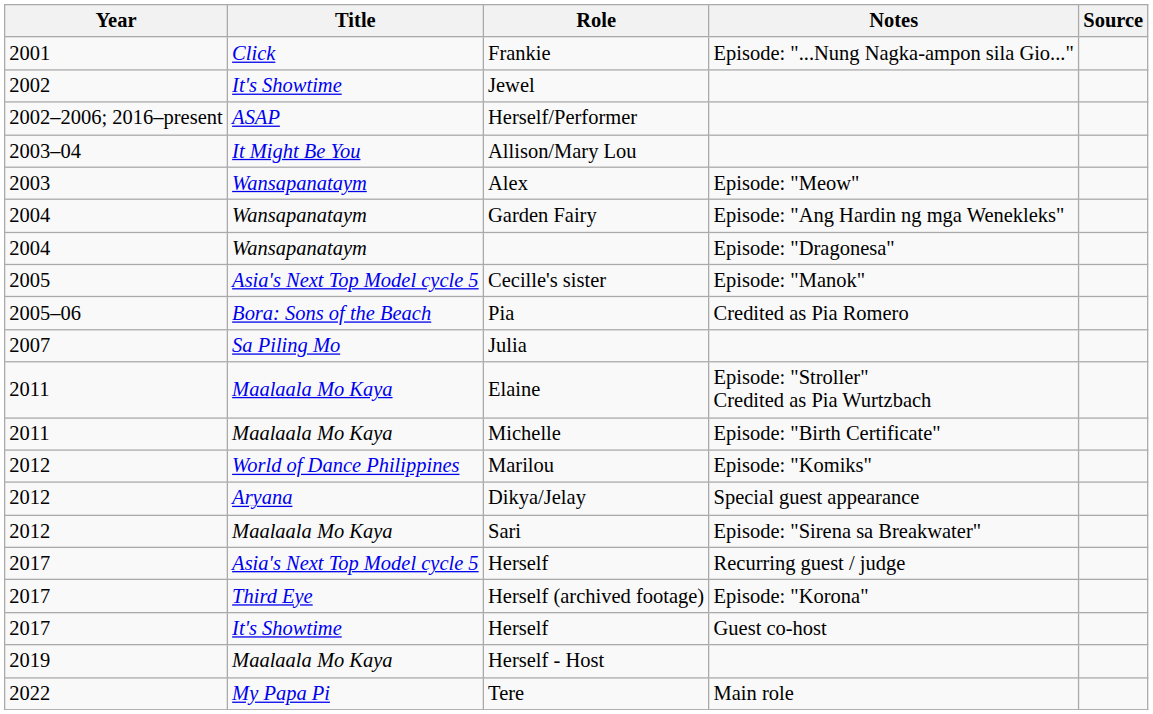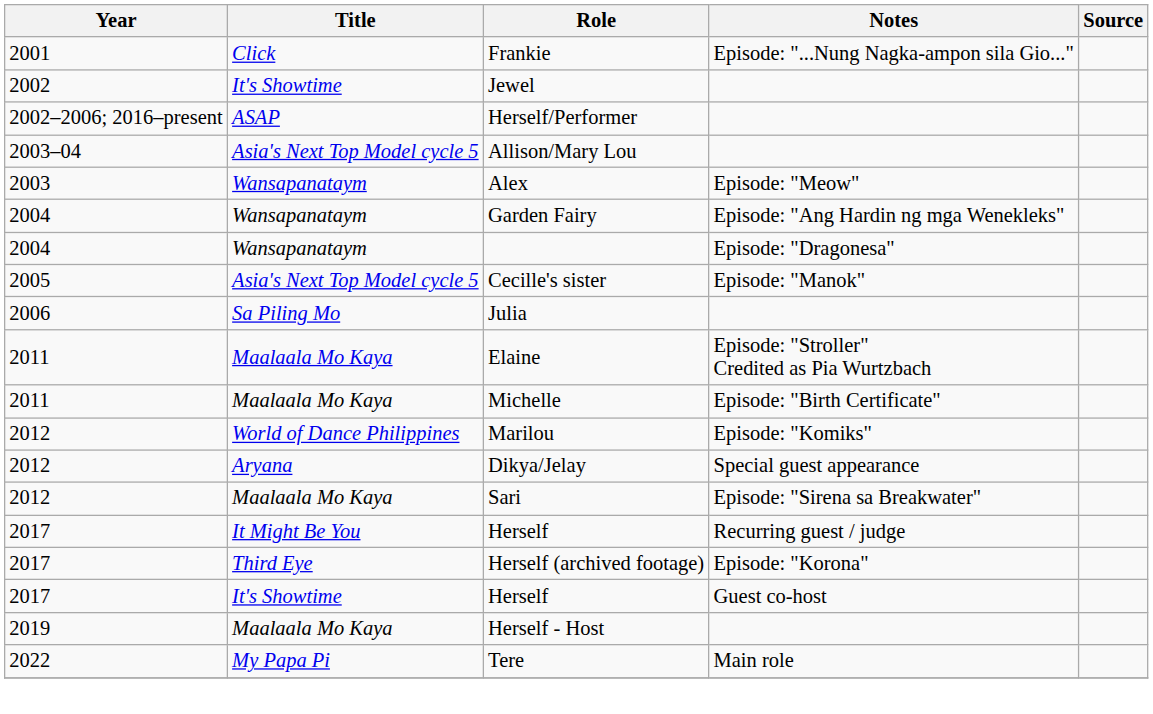 <table class="wikitable sortable" >
 <tr>
 <th>Year</th>
 <th>Title</th>
 <th>Role</th>
 <th class="unsortable">Notes </th>
 <th class="unsortable">Source </th>
 </tr>
 <tr>
 <td>2001</td>
 <td><em><a href='#'>Click</a></em></td>
 <td>Frankie</td>
 <td>Episode: "...Nung Nagka-ampon sila Gio..."</td>
 <td></td>
 </tr>
 <tr>
 <td>2002</td>
 <td><em><a href='#'>It's Showtime</a></em></td>
 <td>Jewel</td>
 <td></td>
 <td></td>
 </tr>
 <tr>
 <td>2002–2006; 2016–present</td>
 <td><em><a href='#'>ASAP</a></em></td>
 <td>Herself/Performer</td>
 <td></td>
 <td></td>
 </tr>
 <tr>
 <td>2003–04</td>
-<td><em><a href='#'>It Might Be You</a></em></td>
+<td><em><a href='#'>Asia's Next Top Model cycle 5</a></em></td>
 <td>Allison/Mary Lou</td>
 <td></td>
 <td></td>
 </tr>
 <tr>
 <td>2003</td>
 <td><em><a href='#'>Wansapanataym</a></em></td>
 <td>Alex</td>
 <td>Episode: "Meow"</td>
 <td></td>
 </tr>
 <tr>
 <td>2004</td>
 <td><em>Wansapanataym</em></td>
 <td>Garden Fairy</td>
 <td>Episode: "Ang Hardin ng mga Wenekleks"</td>
 <td></td>
 </tr>
 <tr>
 <td>2004</td>
 <td><em>Wansapanataym</em></td>
 <td></td>
 <td>Episode: "Dragonesa"</td>
 <td></td>
 </tr>
 <tr>
 <td>2005</td>
 <td><em><a href='#'>Asia's Next Top Model cycle 5</a></em></td>
 <td>Cecille's sister</td>
 <td>Episode: "Manok"</td>
 <td></td>
 </tr>
 <tr>
-<td>2005–06</td>
-<td><em><a href='#'>Bora: Sons of the Beach</a></em></td>
-<td>Pia</td>
-<td>Credited as Pia Romero</td>
-<td></td>
-</tr>
-<tr>
-<td>2007</td>
+<td>2006</td>
 <td><em><a href='#'>Sa Piling Mo</a></em></td>
 <td>Julia</td>
 <td></td>
 <td></td>
 </tr>
 <tr>
 <td>2011</td>
 <td><em><a href='#'>Maalaala Mo Kaya</a></em></td>
 <td>Elaine</td>
 <td>Episode: "Stroller"<br>Credited as Pia Wurtzbach</td>
 <td></td>
 </tr>
 <tr>
 <td>2011</td>
 <td><em>Maalaala Mo Kaya</em></td>
 <td>Michelle</td>
 <td>Episode: "Birth Certificate"</td>
 <td></td>
 </tr>
 <tr>
 <td>2012</td>
 <td><em><a href='#'>World of Dance Philippines</a></em></td>
 <td>Marilou</td>
 <td>Episode: "Komiks"</td>
 <td></td>
 </tr>
 <tr>
 <td>2012</td>
 <td><em><a href='#'>Aryana</a></em></td>
 <td>Dikya/Jelay</td>
 <td>Special guest appearance</td>
 <td></td>
 </tr>
 <tr>
 <td>2012</td>
 <td><em>Maalaala Mo Kaya</em></td>
 <td>Sari</td>
 <td>Episode: "Sirena sa Breakwater"</td>
 <td></td>
 </tr>
 <tr>
 <td>2017</td>
-<td><em><a href='#'>Asia's Next Top Model cycle 5</a></em></td>
+<td><em><a href='#'>It Might Be You</a></em></td>
 <td>Herself</td>
 <td>Recurring guest / judge</td>
 <td></td>
 </tr>
 <tr>
 <td>2017</td>
 <td><em><a href='#'>Third Eye</a></em></td>
 <td>Herself (archived footage)</td>
 <td>Episode: "Korona"</td>
 <td></td>
 </tr>
 <tr>
 <td>2017</td>
 <td><em><a href='#'>It's Showtime</a></em></td>
 <td>Herself</td>
 <td>Guest co-host</td>
 <td></td>
 </tr>
 <tr>
 <td>2019</td>
 <td><em>Maalaala Mo Kaya</em></td>
 <td>Herself - Host</td>
 <td></td>
 <td></td>
 </tr>
 <tr>
 <td>2022</td>
 <td><em><a href='#'>My Papa Pi</a></em></td>
 <td>Tere</td>
 <td>Main role</td>
 <td></td>
 </tr>
 <tr>
 </tr>
 </table>
